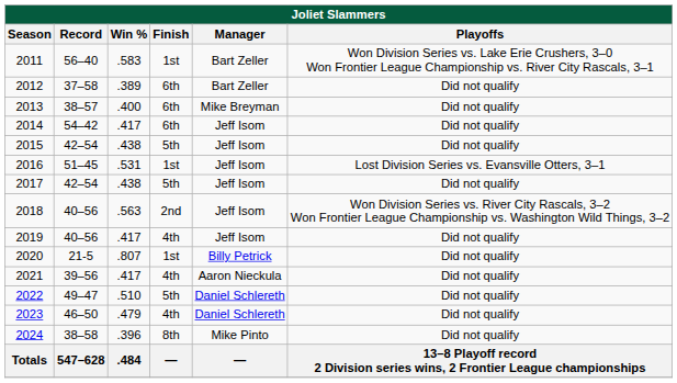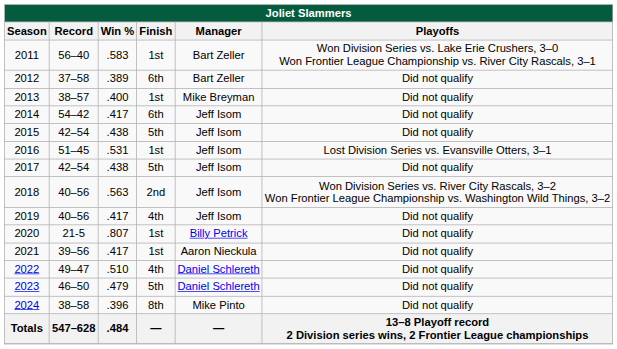 <table class="wikitable">
 <tr>
 <th colspan="6" style="background:#055b3e;color: white">Joliet Slammers</th>
 </tr>
 <tr>
 <th>Season</th>
 <th>Record</th>
 <th>Win %</th>
 <th>Finish</th>
 <th>Manager</th>
 <th>Playoffs</th>
 </tr>
 <tr align="center">
 <td>2011</td>
 <td>56–40</td>
 <td>.583</td>
 <td>1st</td>
 <td>Bart Zeller</td>
 <td>Won Division Series vs. Lake Erie Crushers, 3–0<br> Won Frontier League Championship vs. River City Rascals, 3–1</td>
 </tr>
 <tr align="center">
 <td>2012</td>
 <td>37–58</td>
 <td>.389</td>
 <td>6th</td>
 <td>Bart Zeller</td>
 <td>Did not qualify</td>
 </tr>
 <tr align="center">
 <td>2013</td>
 <td>38–57</td>
 <td>.400</td>
-<td>6th</td>
+<td>1st</td>
 <td>Mike Breyman</td>
 <td>Did not qualify</td>
 </tr>
 <tr align="center">
 <td>2014</td>
 <td>54–42</td>
 <td>.417</td>
 <td>6th</td>
 <td>Jeff Isom</td>
 <td>Did not qualify</td>
 </tr>
 <tr align="center">
 <td>2015</td>
 <td>42–54</td>
 <td>.438</td>
 <td>5th</td>
 <td>Jeff Isom</td>
 <td>Did not qualify</td>
 </tr>
 <tr align="center">
 <td>2016</td>
 <td>51–45</td>
 <td>.531</td>
 <td>1st</td>
 <td>Jeff Isom</td>
 <td>Lost Division Series vs. Evansville Otters, 3–1</td>
 </tr>
 <tr align="center">
 <td>2017</td>
 <td>42–54</td>
 <td>.438</td>
 <td>5th</td>
 <td>Jeff Isom</td>
 <td>Did not qualify</td>
 </tr>
 <tr align="center">
 <td>2018</td>
 <td>40–56</td>
 <td>.563</td>
 <td>2nd</td>
 <td>Jeff Isom</td>
 <td>Won Division Series vs. River City Rascals, 3–2<br> Won Frontier League Championship vs. Washington Wild Things, 3–2</td>
 </tr>
 <tr align="center">
 <td>2019</td>
 <td>40–56</td>
 <td>.417</td>
 <td>4th</td>
 <td>Jeff Isom</td>
 <td>Did not qualify</td>
 </tr>
 <tr align="center">
 <td>2020</td>
 <td>21-5</td>
 <td>.807</td>
 <td>1st</td>
 <td><a href='#'>Billy Petrick</a></td>
 <td>Did not qualify</td>
 </tr>
 <tr align="center">
 <td>2021</td>
 <td>39–56</td>
 <td>.417</td>
-<td>4th</td>
+<td>1st</td>
 <td>Aaron Nieckula</td>
 <td>Did not qualify</td>
 </tr>
 <tr align="center">
 <td><a href='#'>2022</a></td>
 <td>49–47</td>
 <td>.510</td>
-<td>5th</td>
+<td>4th</td>
 <td><a href='#'>Daniel Schlereth</a></td>
 <td>Did not qualify</td>
 </tr>
 <tr align="center">
 <td><a href='#'>2023</a></td>
 <td>46–50</td>
 <td>.479</td>
-<td>4th</td>
+<td>5th</td>
 <td><a href='#'>Daniel Schlereth</a></td>
 <td>Did not qualify</td>
 </tr>
 <tr align="center">
 <td><a href='#'>2024</a></td>
 <td>38–58</td>
 <td>.396</td>
 <td>8th</td>
 <td>Mike Pinto</td>
 <td>Did not qualify</td>
 </tr>
 <tr align="center">
 <th>Totals</th>
 <th>547–628</th>
 <th>.484</th>
 <th>—</th>
 <th>—</th>
 <th>13–8 Playoff record<br> 2 Division series wins, 2 Frontier League championships</th>
 </tr>
 <tr>
 </tr>
 </table>
